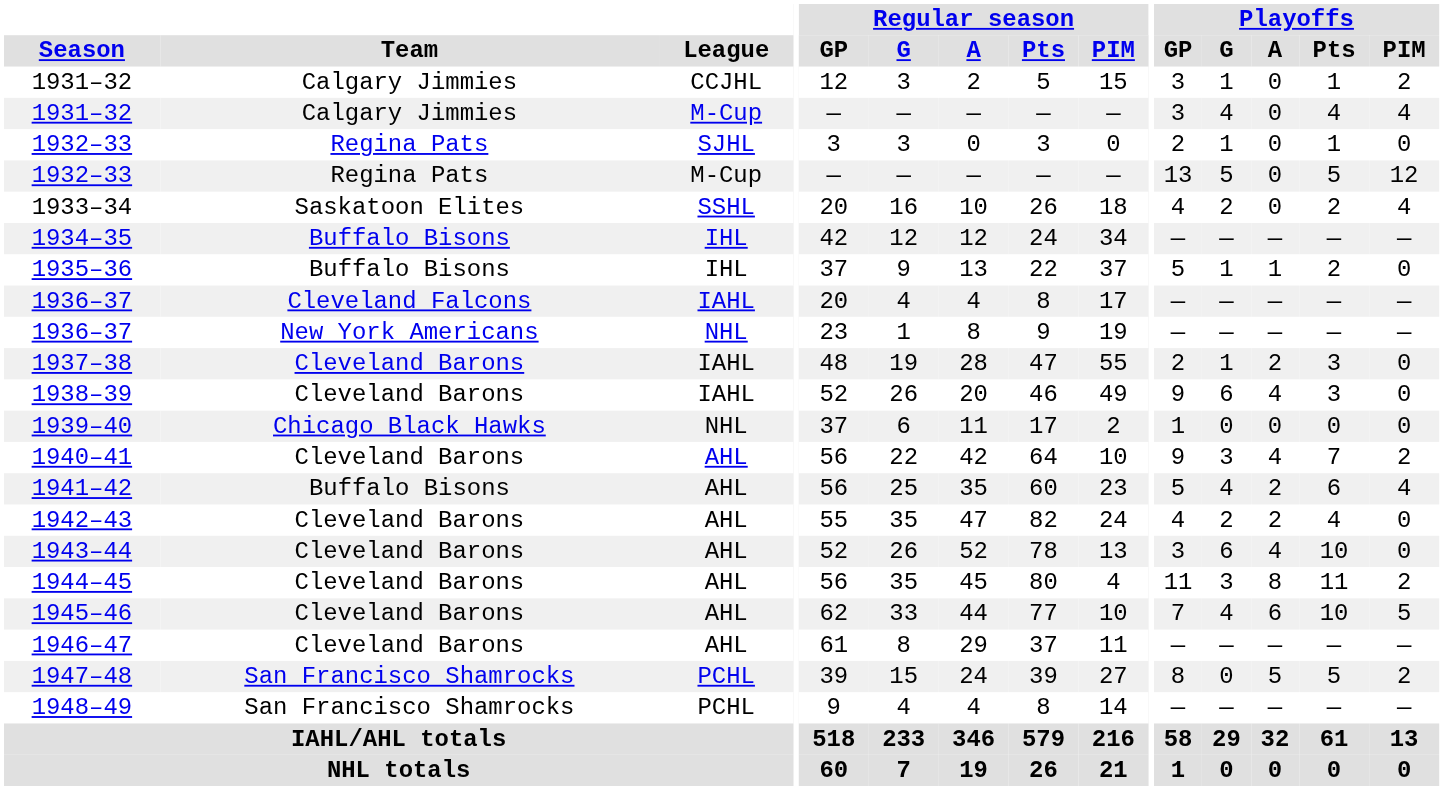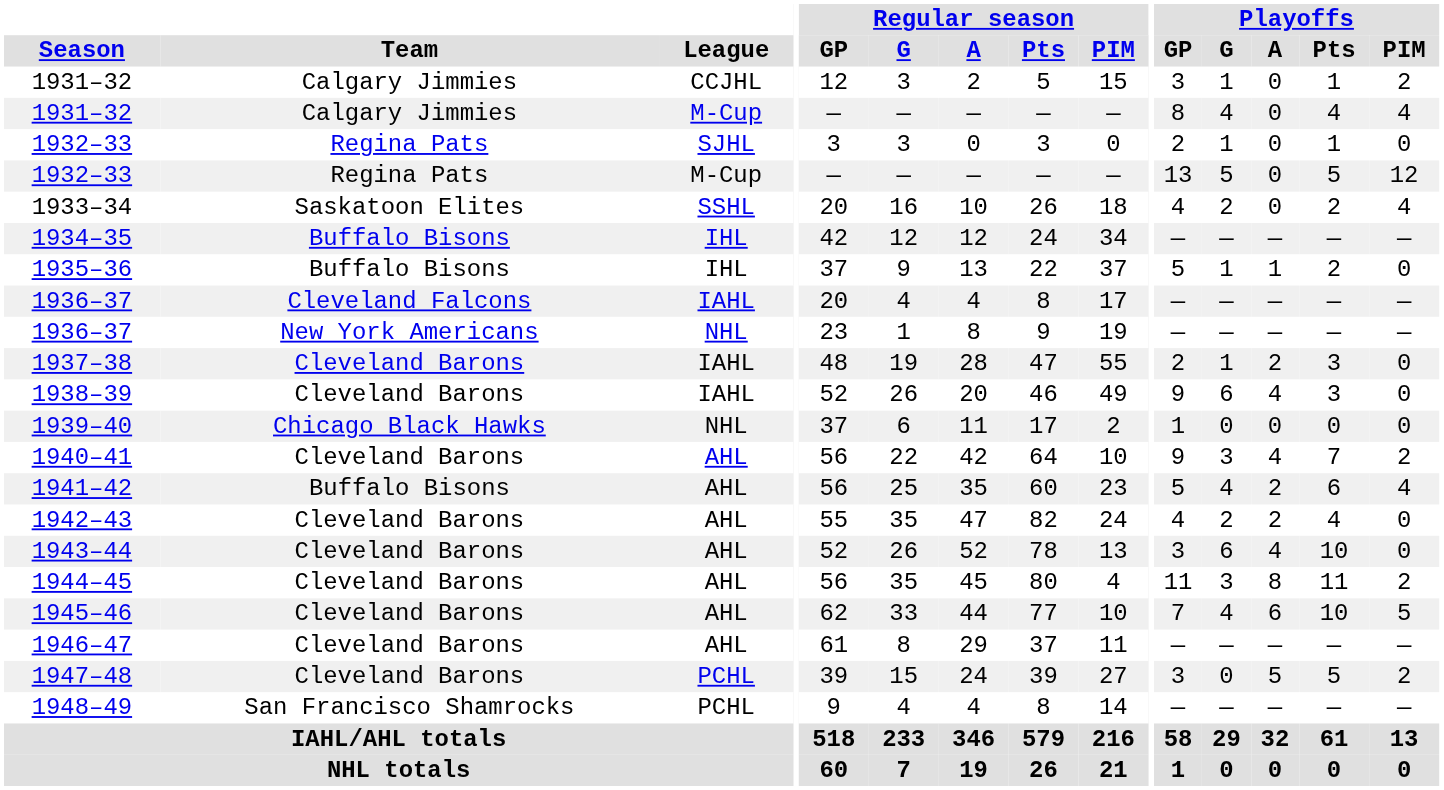 <table border="0" cellpadding="1" cellspacing="0" style="text-align:center; width:60em">
 <tr bgcolor="#e0e0e0">
 <th colspan="3" bgcolor="#ffffff"></th>
 <th rowspan="100" bgcolor="#ffffff"></th>
 <th colspan="5"><a href='#'>Regular season</a></th>
 <th rowspan="100" bgcolor="#ffffff"></th>
 <th colspan="5"><a href='#'>Playoffs</a></th>
 </tr>
 <tr bgcolor="#e0e0e0">
 <th><a href='#'>Season</a></th>
 <th>Team</th>
 <th>League</th>
 <th>GP</th>
 <th><a href='#'>G</a></th>
 <th><a href='#'>A</a></th>
 <th><a href='#'>Pts</a></th>
 <th><a href='#'>PIM</a></th>
 <th>GP</th>
 <th>G</th>
 <th>A</th>
 <th>Pts</th>
 <th>PIM</th>
 </tr>
 <tr>
 <td>1931–32</td>
 <td>Calgary Jimmies</td>
 <td>CCJHL</td>
 <td>12</td>
 <td>3</td>
 <td>2</td>
 <td>5</td>
 <td>15</td>
 <td>3</td>
 <td>1</td>
 <td>0</td>
 <td>1</td>
 <td>2</td>
 </tr>
 <tr bgcolor="#f0f0f0">
 <td><a href='#'>1931–32</a></td>
 <td>Calgary Jimmies</td>
 <td><a href='#'>M-Cup</a></td>
 <td>—</td>
 <td>—</td>
 <td>—</td>
 <td>—</td>
 <td>—</td>
-<td>3</td>
+<td>8</td>
 <td>4</td>
 <td>0</td>
 <td>4</td>
 <td>4</td>
 </tr>
 <tr>
 <td><a href='#'>1932–33</a></td>
 <td><a href='#'>Regina Pats</a></td>
 <td><a href='#'>SJHL</a></td>
 <td>3</td>
 <td>3</td>
 <td>0</td>
 <td>3</td>
 <td>0</td>
 <td>2</td>
 <td>1</td>
 <td>0</td>
 <td>1</td>
 <td>0</td>
 </tr>
 <tr bgcolor="#f0f0f0">
 <td><a href='#'>1932–33</a></td>
 <td>Regina Pats</td>
 <td>M-Cup</td>
 <td>—</td>
 <td>—</td>
 <td>—</td>
 <td>—</td>
 <td>—</td>
 <td>13</td>
 <td>5</td>
 <td>0</td>
 <td>5</td>
 <td>12</td>
 </tr>
 <tr>
 <td>1933–34</td>
 <td>Saskatoon Elites</td>
 <td><a href='#'>SSHL</a></td>
 <td>20</td>
 <td>16</td>
 <td>10</td>
 <td>26</td>
 <td>18</td>
 <td>4</td>
 <td>2</td>
 <td>0</td>
 <td>2</td>
 <td>4</td>
 </tr>
 <tr bgcolor="#f0f0f0">
 <td><a href='#'>1934–35</a></td>
 <td><a href='#'>Buffalo Bisons</a></td>
 <td><a href='#'>IHL</a></td>
 <td>42</td>
 <td>12</td>
 <td>12</td>
 <td>24</td>
 <td>34</td>
 <td>—</td>
 <td>—</td>
 <td>—</td>
 <td>—</td>
 <td>—</td>
 </tr>
 <tr>
 <td><a href='#'>1935–36</a></td>
 <td>Buffalo Bisons</td>
 <td>IHL</td>
 <td>37</td>
 <td>9</td>
 <td>13</td>
 <td>22</td>
 <td>37</td>
 <td>5</td>
 <td>1</td>
 <td>1</td>
 <td>2</td>
 <td>0</td>
 </tr>
 <tr bgcolor="#f0f0f0">
 <td><a href='#'>1936–37</a></td>
 <td><a href='#'>Cleveland Falcons</a></td>
 <td><a href='#'>IAHL</a></td>
 <td>20</td>
 <td>4</td>
 <td>4</td>
 <td>8</td>
 <td>17</td>
 <td>—</td>
 <td>—</td>
 <td>—</td>
 <td>—</td>
 <td>—</td>
 </tr>
 <tr>
 <td><a href='#'>1936–37</a></td>
 <td><a href='#'>New York Americans</a></td>
 <td><a href='#'>NHL</a></td>
 <td>23</td>
 <td>1</td>
 <td>8</td>
 <td>9</td>
 <td>19</td>
 <td>—</td>
 <td>—</td>
 <td>—</td>
 <td>—</td>
 <td>—</td>
 </tr>
 <tr bgcolor="#f0f0f0">
 <td><a href='#'>1937–38</a></td>
 <td><a href='#'>Cleveland Barons</a></td>
 <td>IAHL</td>
 <td>48</td>
 <td>19</td>
 <td>28</td>
 <td>47</td>
 <td>55</td>
 <td>2</td>
 <td>1</td>
 <td>2</td>
 <td>3</td>
 <td>0</td>
 </tr>
 <tr>
 <td><a href='#'>1938–39</a></td>
 <td>Cleveland Barons</td>
 <td>IAHL</td>
 <td>52</td>
 <td>26</td>
 <td>20</td>
 <td>46</td>
 <td>49</td>
 <td>9</td>
 <td>6</td>
 <td>4</td>
 <td>3</td>
 <td>0</td>
 </tr>
 <tr bgcolor="#f0f0f0">
 <td><a href='#'>1939–40</a></td>
 <td><a href='#'>Chicago Black Hawks</a></td>
 <td>NHL</td>
 <td>37</td>
 <td>6</td>
 <td>11</td>
 <td>17</td>
 <td>2</td>
 <td>1</td>
 <td>0</td>
 <td>0</td>
 <td>0</td>
 <td>0</td>
 </tr>
 <tr>
 <td><a href='#'>1940–41</a></td>
 <td>Cleveland Barons</td>
 <td><a href='#'>AHL</a></td>
 <td>56</td>
 <td>22</td>
 <td>42</td>
 <td>64</td>
 <td>10</td>
 <td>9</td>
 <td>3</td>
 <td>4</td>
 <td>7</td>
 <td>2</td>
 </tr>
 <tr bgcolor="#f0f0f0">
 <td><a href='#'>1941–42</a></td>
 <td>Buffalo Bisons</td>
 <td>AHL</td>
 <td>56</td>
 <td>25</td>
 <td>35</td>
 <td>60</td>
 <td>23</td>
 <td>5</td>
 <td>4</td>
 <td>2</td>
 <td>6</td>
 <td>4</td>
 </tr>
 <tr>
 <td><a href='#'>1942–43</a></td>
 <td>Cleveland Barons</td>
 <td>AHL</td>
 <td>55</td>
 <td>35</td>
 <td>47</td>
 <td>82</td>
 <td>24</td>
 <td>4</td>
 <td>2</td>
 <td>2</td>
 <td>4</td>
 <td>0</td>
 </tr>
 <tr bgcolor="#f0f0f0">
 <td><a href='#'>1943–44</a></td>
 <td>Cleveland Barons</td>
 <td>AHL</td>
 <td>52</td>
 <td>26</td>
 <td>52</td>
 <td>78</td>
 <td>13</td>
 <td>3</td>
 <td>6</td>
 <td>4</td>
 <td>10</td>
 <td>0</td>
 </tr>
 <tr>
 <td><a href='#'>1944–45</a></td>
 <td>Cleveland Barons</td>
 <td>AHL</td>
 <td>56</td>
 <td>35</td>
 <td>45</td>
 <td>80</td>
 <td>4</td>
 <td>11</td>
 <td>3</td>
 <td>8</td>
 <td>11</td>
 <td>2</td>
 </tr>
 <tr bgcolor="#f0f0f0">
 <td><a href='#'>1945–46</a></td>
 <td>Cleveland Barons</td>
 <td>AHL</td>
 <td>62</td>
 <td>33</td>
 <td>44</td>
 <td>77</td>
 <td>10</td>
 <td>7</td>
 <td>4</td>
 <td>6</td>
 <td>10</td>
 <td>5</td>
 </tr>
 <tr>
 <td><a href='#'>1946–47</a></td>
 <td>Cleveland Barons</td>
 <td>AHL</td>
 <td>61</td>
 <td>8</td>
 <td>29</td>
 <td>37</td>
 <td>11</td>
 <td>—</td>
 <td>—</td>
 <td>—</td>
 <td>—</td>
 <td>—</td>
 </tr>
 <tr bgcolor="#f0f0f0">
 <td><a href='#'>1947–48</a></td>
-<td><a href='#'>San Francisco Shamrocks</a></td>
+<td>Cleveland Barons</td>
 <td><a href='#'>PCHL</a></td>
 <td>39</td>
 <td>15</td>
 <td>24</td>
 <td>39</td>
 <td>27</td>
-<td>8</td>
+<td>3</td>
 <td>0</td>
 <td>5</td>
 <td>5</td>
 <td>2</td>
 </tr>
 <tr>
 <td><a href='#'>1948–49</a></td>
 <td>San Francisco Shamrocks</td>
 <td>PCHL</td>
 <td>9</td>
 <td>4</td>
 <td>4</td>
 <td>8</td>
 <td>14</td>
 <td>—</td>
 <td>—</td>
 <td>—</td>
 <td>—</td>
 <td>—</td>
 </tr>
 <tr bgcolor="#e0e0e0">
 <th colspan="3">IAHL/AHL totals</th>
 <th>518</th>
 <th>233</th>
 <th>346</th>
 <th>579</th>
 <th>216</th>
 <th>58</th>
 <th>29</th>
 <th>32</th>
 <th>61</th>
 <th>13</th>
 </tr>
 <tr bgcolor="#e0e0e0">
 <th colspan="3">NHL totals</th>
 <th>60</th>
 <th>7</th>
 <th>19</th>
 <th>26</th>
 <th>21</th>
 <th>1</th>
 <th>0</th>
 <th>0</th>
 <th>0</th>
 <th>0</th>
 </tr>
 </table>
